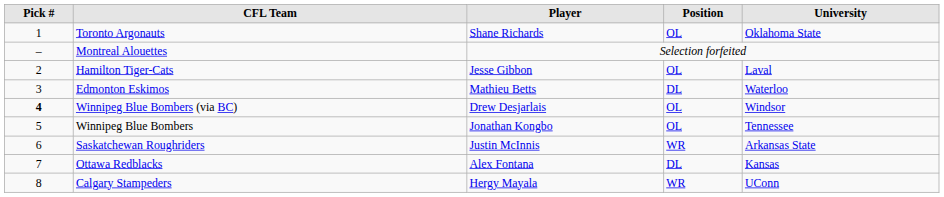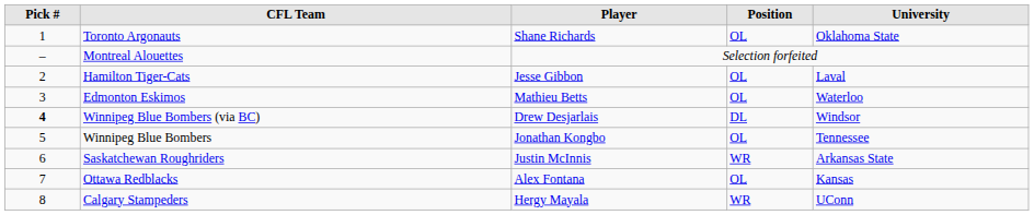 <table class="wikitable" style="width: 100%">
 <tr>
 <th style="background:#E5E5E5;" width=7%>Pick #</th>
 <th width=40% style="background:#E5E5E5;">CFL Team</th>
 <th width=20% style="background:#E5E5E5;">Player</th>
 <th width=8% style="background:#E5E5E5;">Position</th>
 <th width=20% style="background:#E5E5E5;">University</th>
 </tr>
 <tr>
 <td align=center>1</td>
 <td><a href='#'>Toronto Argonauts</a></td>
 <td><a href='#'>Shane Richards</a></td>
 <td><a href='#'>OL</a></td>
 <td><a href='#'>Oklahoma State</a></td>
 </tr>
 <tr>
 <td align=center>–</td>
 <td><a href='#'>Montreal Alouettes</a></td>
 <td colspan="3" style="text-align:center;"><em>Selection forfeited</em></td>
 </tr>
 <tr>
 <td align=center>2</td>
 <td><a href='#'>Hamilton Tiger-Cats</a></td>
 <td><a href='#'>Jesse Gibbon</a></td>
 <td><a href='#'>OL</a></td>
 <td><a href='#'>Laval</a></td>
 </tr>
 <tr>
 <td align=center>3</td>
 <td><a href='#'>Edmonton Eskimos</a></td>
 <td><a href='#'>Mathieu Betts</a></td>
-<td><a href='#'>DL</a></td>
+<td><a href='#'>OL</a></td>
 <td><a href='#'>Waterloo</a></td>
 </tr>
 <tr>
 <td align=center><strong>4</strong></td>
 <td><a href='#'>Winnipeg Blue Bombers</a> (via <a href='#'>BC</a>)</td>
 <td><a href='#'>Drew Desjarlais</a></td>
-<td><a href='#'>OL</a></td>
+<td><a href='#'>DL</a></td>
 <td><a href='#'>Windsor</a></td>
 </tr>
 <tr>
 <td align=center>5</td>
 <td>Winnipeg Blue Bombers</td>
 <td><a href='#'>Jonathan Kongbo</a></td>
 <td><a href='#'>OL</a></td>
 <td><a href='#'>Tennessee</a></td>
 </tr>
 <tr>
 <td align=center>6</td>
 <td><a href='#'>Saskatchewan Roughriders</a></td>
 <td><a href='#'>Justin McInnis</a></td>
 <td><a href='#'>WR</a></td>
 <td><a href='#'>Arkansas State</a></td>
 </tr>
 <tr>
 <td align=center>7</td>
 <td><a href='#'>Ottawa Redblacks</a></td>
 <td><a href='#'>Alex Fontana</a></td>
-<td><a href='#'>DL</a></td>
+<td><a href='#'>OL</a></td>
 <td><a href='#'>Kansas</a></td>
 </tr>
 <tr>
 <td align=center>8</td>
 <td><a href='#'>Calgary Stampeders</a></td>
 <td><a href='#'>Hergy Mayala</a></td>
 <td><a href='#'>WR</a></td>
 <td><a href='#'>UConn</a></td>
 </tr>
 </table>
